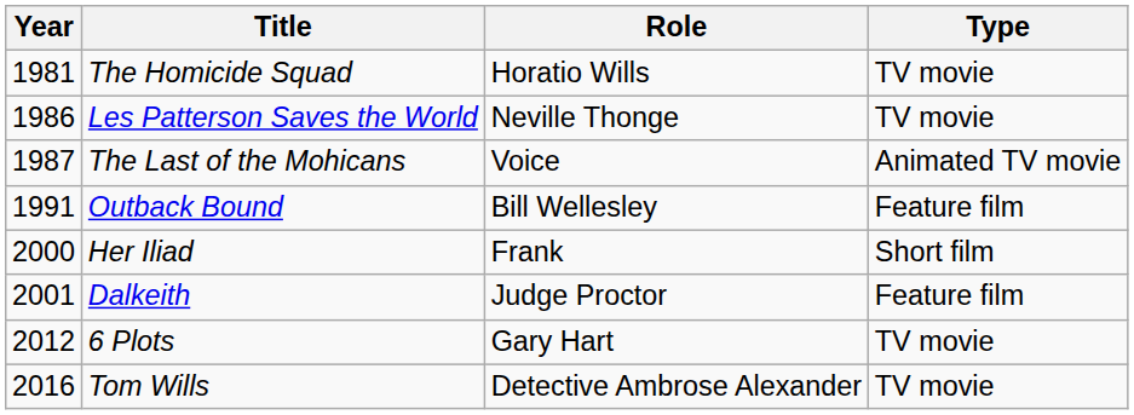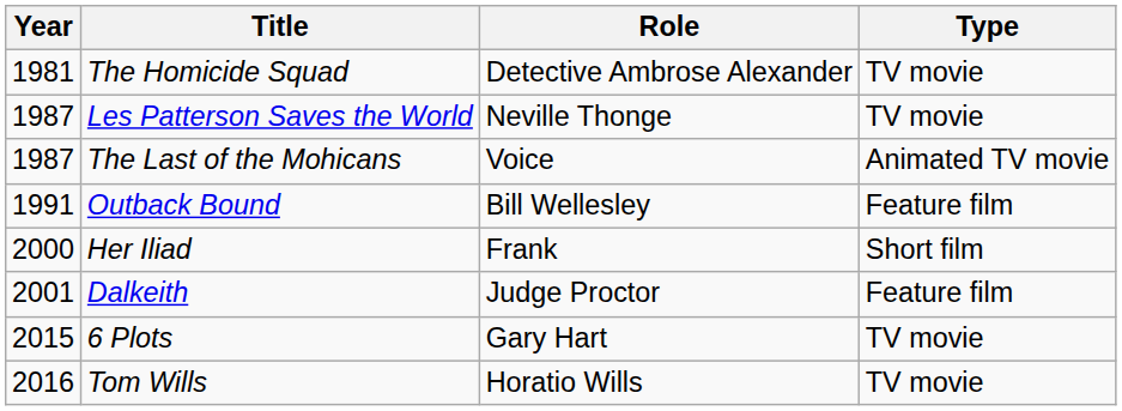 <table class="wikitable">
 <tr>
 <th>Year</th>
 <th>Title</th>
 <th>Role</th>
 <th>Type</th>
 </tr>
 <tr>
 <td>1981</td>
 <td><em>The Homicide Squad</em></td>
-<td>Horatio Wills</td>
+<td>Detective Ambrose Alexander</td>
 <td>TV movie</td>
 </tr>
 <tr>
-<td>1986</td>
+<td>1987</td>
 <td><em><a href='#'>Les Patterson Saves the World</a></em></td>
 <td>Neville Thonge</td>
 <td>TV movie</td>
 </tr>
 <tr>
 <td>1987</td>
 <td><em>The Last of the Mohicans </em></td>
 <td>Voice</td>
 <td>Animated TV movie</td>
 </tr>
 <tr>
 <td>1991</td>
 <td><em><a href='#'>Outback Bound</a></em></td>
 <td>Bill Wellesley</td>
 <td>Feature film</td>
 </tr>
 <tr>
 <td>2000</td>
 <td><em>Her Iliad</em></td>
 <td>Frank</td>
 <td>Short film</td>
 </tr>
 <tr>
 <td>2001</td>
 <td><em><a href='#'>Dalkeith</a></em></td>
 <td>Judge Proctor</td>
 <td>Feature film</td>
 </tr>
 <tr>
-<td>2012</td>
+<td>2015</td>
 <td><em>6 Plots</em></td>
 <td>Gary Hart</td>
 <td>TV movie</td>
 </tr>
 <tr>
 <td>2016</td>
 <td><em>Tom Wills</em></td>
-<td>Detective Ambrose Alexander</td>
+<td>Horatio Wills</td>
 <td>TV movie</td>
 </tr>
 </table>
